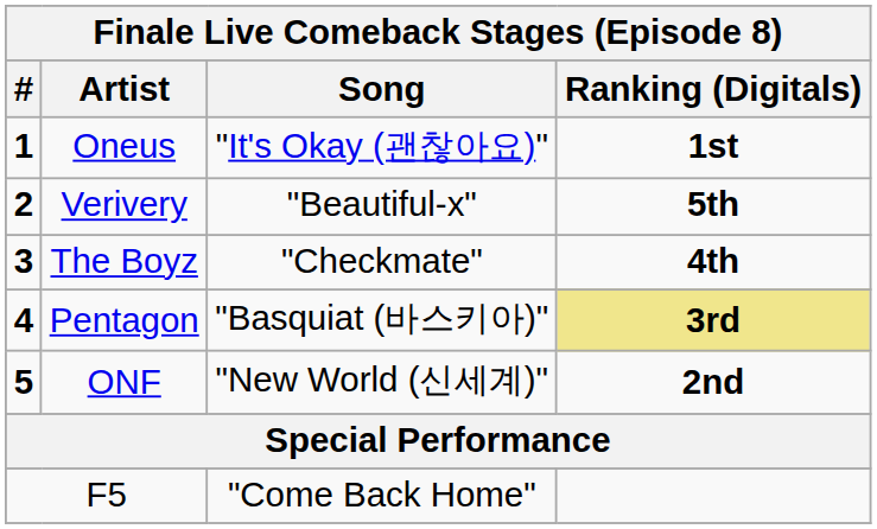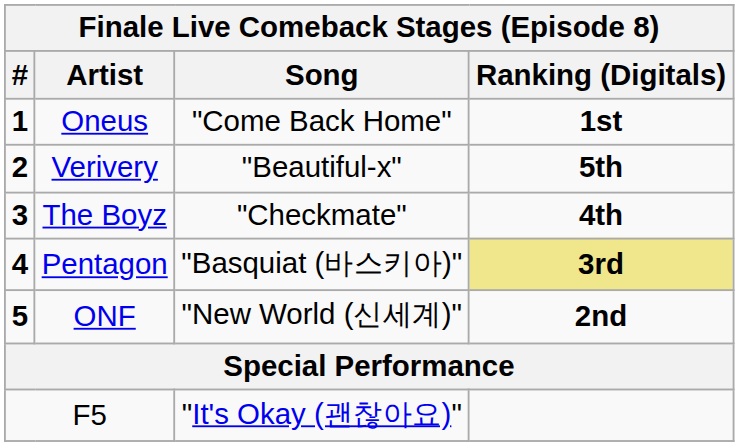 <table class="wikitable sortable" style="text-align:center">
 <tr>
 <th colspan="4">Finale Live Comeback Stages (Episode 8)</th>
 </tr>
 <tr>
 <th>#</th>
 <th>Artist</th>
 <th>Song</th>
 <th>Ranking (Digitals)</th>
 </tr>
 <tr>
 <td><strong>1</strong></td>
 <td><a href='#'>Oneus</a></td>
-<td>"<a href='#'>It's Okay (괜찮아요)</a>"</td>
+<td>"Come Back Home"</td>
 <td><strong>1st</strong></td>
 </tr>
 <tr>
 <td><strong>2</strong></td>
 <td><a href='#'>Verivery</a></td>
 <td>"Beautiful-x"</td>
 <td><strong>5th</strong></td>
 </tr>
 <tr>
 <td><strong>3</strong></td>
 <td><a href='#'>The Boyz</a></td>
 <td>"Checkmate"</td>
 <td><strong>4th</strong></td>
 </tr>
 <tr>
 <td><strong>4</strong></td>
 <td><a href='#'>Pentagon</a></td>
 <td>"Basquiat (바스키아)"</td>
 <td style="background: khaki;"><strong>3rd</strong></td>
 </tr>
 <tr>
 <td><strong>5</strong></td>
 <td><a href='#'>ONF</a></td>
 <td>"New World (신세계)"</td>
 <td><strong>2nd</strong></td>
 </tr>
 <tr>
 <th colspan="4">Special Performance</th>
 </tr>
 <tr>
 <td colspan="2">F5</td>
-<td>"Come Back Home"</td>
+<td>"<a href='#'>It's Okay (괜찮아요)</a>"</td>
 <td></td>
 </tr>
 </table>
